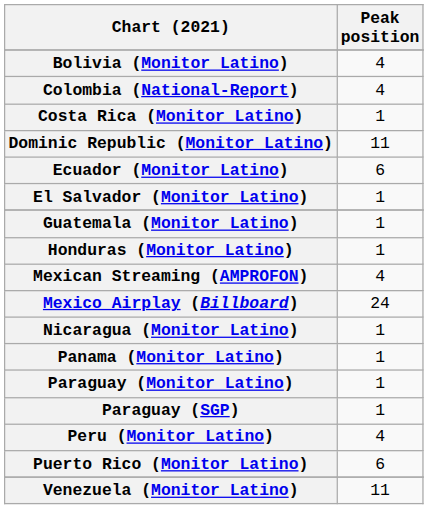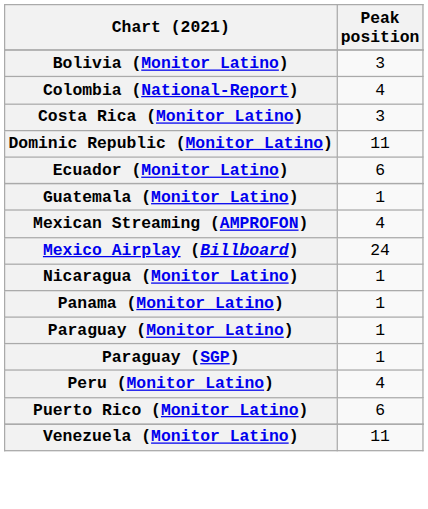 <table class="wikitable sortable plainrowheaders" style="text-align:center">
 <tr>
 <th scope="col">Chart (2021)</th>
 <th scope="col">Peak<br>position</th>
 </tr>
 <tr>
 </tr>
 <tr>
 <th scope="row">Bolivia (<a href='#'>Monitor Latino</a>)</th>
-<td>4</td>
+<td>3</td>
 </tr>
 <tr>
 <th scope="row">Colombia (<a href='#'>National-Report</a>)</th>
 <td>4</td>
 </tr>
 <tr>
 <th scope="row">Costa Rica (<a href='#'>Monitor Latino</a>)</th>
-<td>1</td>
+<td>3</td>
 </tr>
 <tr>
 <th scope="row">Dominic Republic (<a href='#'>Monitor Latino</a>)</th>
 <td>11</td>
 </tr>
 <tr>
 <th scope="row">Ecuador (<a href='#'>Monitor Latino</a>)</th>
 <td>6</td>
 </tr>
 <tr>
-<th scope="row">El Salvador (<a href='#'>Monitor Latino</a>)</th>
-<td>1</td>
-</tr>
-<tr>
 </tr>
 <tr>
 <th scope="row">Guatemala (<a href='#'>Monitor Latino</a>)</th>
-<td>1</td>
-</tr>
-<tr>
-<th scope="row">Honduras (<a href='#'>Monitor Latino</a>)</th>
 <td>1</td>
 </tr>
 <tr>
 <th scope="row">Mexican Streaming (<a href='#'>AMPROFON</a>)</th>
 <td>4</td>
 </tr>
 <tr>
 <th scope="row"><a href='#'>Mexico Airplay</a> (<em><a href='#'>Billboard</a></em>)</th>
 <td>24</td>
 </tr>
 <tr>
 <th scope="row">Nicaragua (<a href='#'>Monitor Latino</a>)</th>
 <td>1</td>
 </tr>
 <tr>
 <th scope="row">Panama (<a href='#'>Monitor Latino</a>)</th>
 <td>1</td>
 </tr>
 <tr>
 <th scope="row">Paraguay (<a href='#'>Monitor Latino</a>)</th>
 <td>1</td>
 </tr>
 <tr>
 <th scope="row">Paraguay (<a href='#'>SGP</a>)</th>
 <td>1</td>
 </tr>
 <tr>
 <th scope="row">Peru (<a href='#'>Monitor Latino</a>)</th>
 <td>4</td>
 </tr>
 <tr>
 <th scope="row">Puerto Rico (<a href='#'>Monitor Latino</a>)</th>
 <td>6</td>
 </tr>
 <tr>
 </tr>
 <tr>
 </tr>
 <tr>
 </tr>
 <tr>
 </tr>
 <tr>
 </tr>
 <tr>
 </tr>
 <tr>
 <th scope="row">Venezuela (<a href='#'>Monitor Latino</a>)</th>
 <td>11</td>
 </tr>
 </table>
